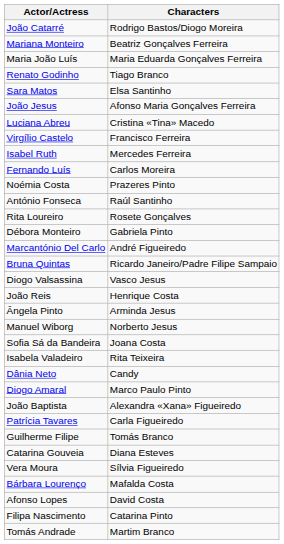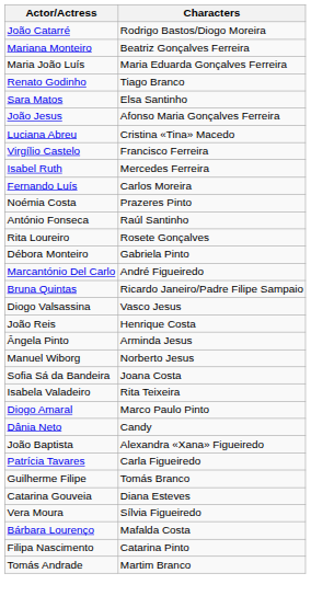 <table class="wikitable sortable">
 <tr>
 <th>Actor/Actress</th>
 <th>Characters</th>
 </tr>
 <tr>
 <td><a href='#'>João Catarré</a></td>
 <td>Rodrigo Bastos/Diogo Moreira</td>
 </tr>
 <tr>
 <td><a href='#'>Mariana Monteiro</a></td>
 <td>Beatriz Gonçalves Ferreira</td>
 </tr>
 <tr>
 <td>Maria João Luís</td>
 <td>Maria Eduarda Gonçalves Ferreira</td>
 </tr>
 <tr>
 <td><a href='#'>Renato Godinho</a></td>
 <td>Tiago Branco</td>
 </tr>
 <tr>
 <td><a href='#'>Sara Matos</a></td>
 <td>Elsa Santinho</td>
 </tr>
 <tr>
 <td><a href='#'>João Jesus</a></td>
 <td>Afonso Maria Gonçalves Ferreira</td>
 </tr>
 <tr>
 <td><a href='#'>Luciana Abreu</a></td>
 <td>Cristina «Tina» Macedo</td>
 </tr>
 <tr>
 <td><a href='#'>Virgílio Castelo</a></td>
 <td>Francisco Ferreira</td>
 </tr>
 <tr>
 <td><a href='#'>Isabel Ruth</a></td>
 <td>Mercedes Ferreira</td>
 </tr>
 <tr>
 <td><a href='#'>Fernando Luís</a></td>
 <td>Carlos Moreira</td>
 </tr>
 <tr>
 <td>Noémia Costa</td>
 <td>Prazeres Pinto</td>
 </tr>
 <tr>
 <td>António Fonseca</td>
 <td>Raúl Santinho</td>
 </tr>
 <tr>
 <td>Rita Loureiro</td>
 <td>Rosete Gonçalves</td>
 </tr>
 <tr>
 <td>Débora Monteiro</td>
 <td>Gabriela Pinto</td>
 </tr>
 <tr>
 <td><a href='#'>Marcantónio Del Carlo</a></td>
 <td>André Figueiredo</td>
 </tr>
 <tr>
 <td><a href='#'>Bruna Quintas</a></td>
 <td>Ricardo Janeiro/Padre Filipe Sampaio</td>
 </tr>
 <tr>
 <td>Diogo Valsassina</td>
 <td>Vasco Jesus</td>
 </tr>
 <tr>
 <td>João Reis</td>
 <td>Henrique Costa</td>
 </tr>
 <tr>
 <td>Ângela Pinto</td>
 <td>Arminda Jesus</td>
 </tr>
 <tr>
 <td>Manuel Wiborg</td>
 <td>Norberto Jesus</td>
 </tr>
 <tr>
 <td>Sofia Sá da Bandeira</td>
 <td>Joana Costa</td>
 </tr>
 <tr>
 <td>Isabela Valadeiro</td>
 <td>Rita Teixeira</td>
 </tr>
 <tr>
+<td><a href='#'>Diogo Amaral</a></td>
+<td>Marco Paulo Pinto</td>
+</tr>
+<tr>
 <td><a href='#'>Dânia Neto</a></td>
 <td>Candy</td>
-</tr>
-<tr>
-<td><a href='#'>Diogo Amaral</a></td>
-<td>Marco Paulo Pinto</td>
 </tr>
 <tr>
 <td>João Baptista</td>
 <td>Alexandra «Xana» Figueiredo</td>
 </tr>
 <tr>
 <td><a href='#'>Patrícia Tavares</a></td>
 <td>Carla Figueiredo</td>
 </tr>
 <tr>
 <td>Guilherme Filipe</td>
 <td>Tomás Branco</td>
 </tr>
 <tr>
 <td>Catarina Gouveia</td>
 <td>Diana Esteves</td>
 </tr>
 <tr>
 <td>Vera Moura</td>
 <td>Sílvia Figueiredo</td>
 </tr>
 <tr>
 <td><a href='#'>Bárbara Lourenço</a></td>
 <td>Mafalda Costa</td>
 </tr>
 <tr>
-<td>Afonso Lopes</td>
-<td>David Costa</td>
-</tr>
-<tr>
 <td>Filipa Nascimento</td>
 <td>Catarina Pinto</td>
 </tr>
 <tr>
 <td>Tomás Andrade</td>
 <td>Martim Branco</td>
 </tr>
 </table>
